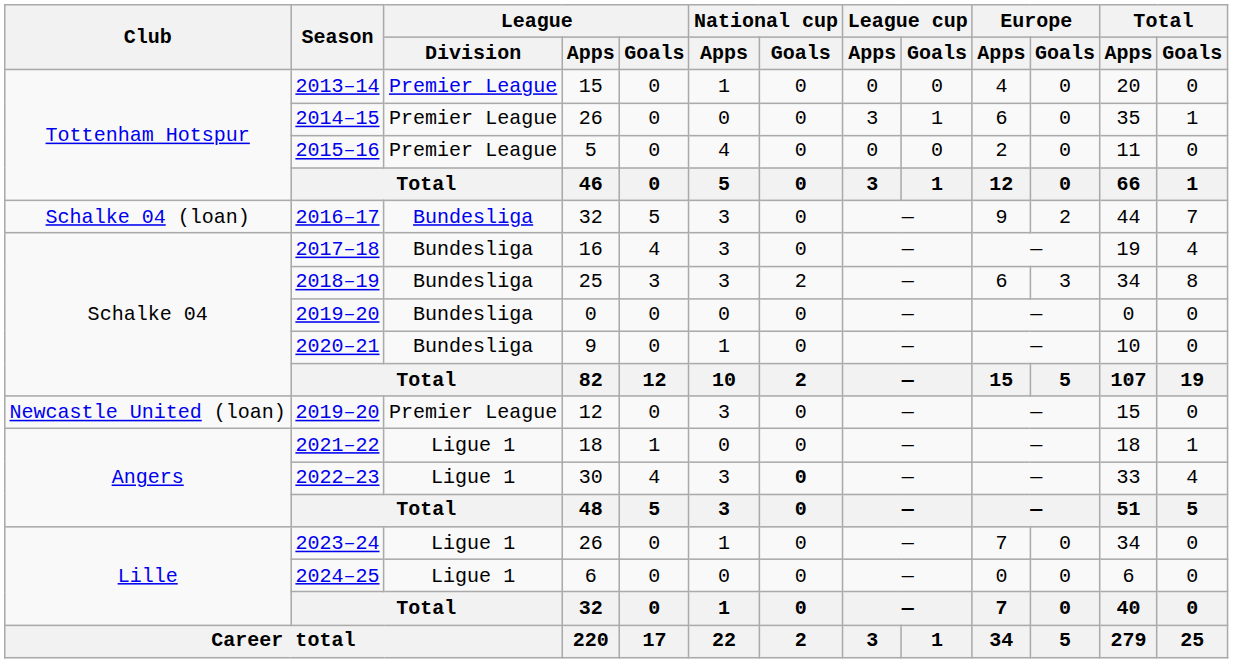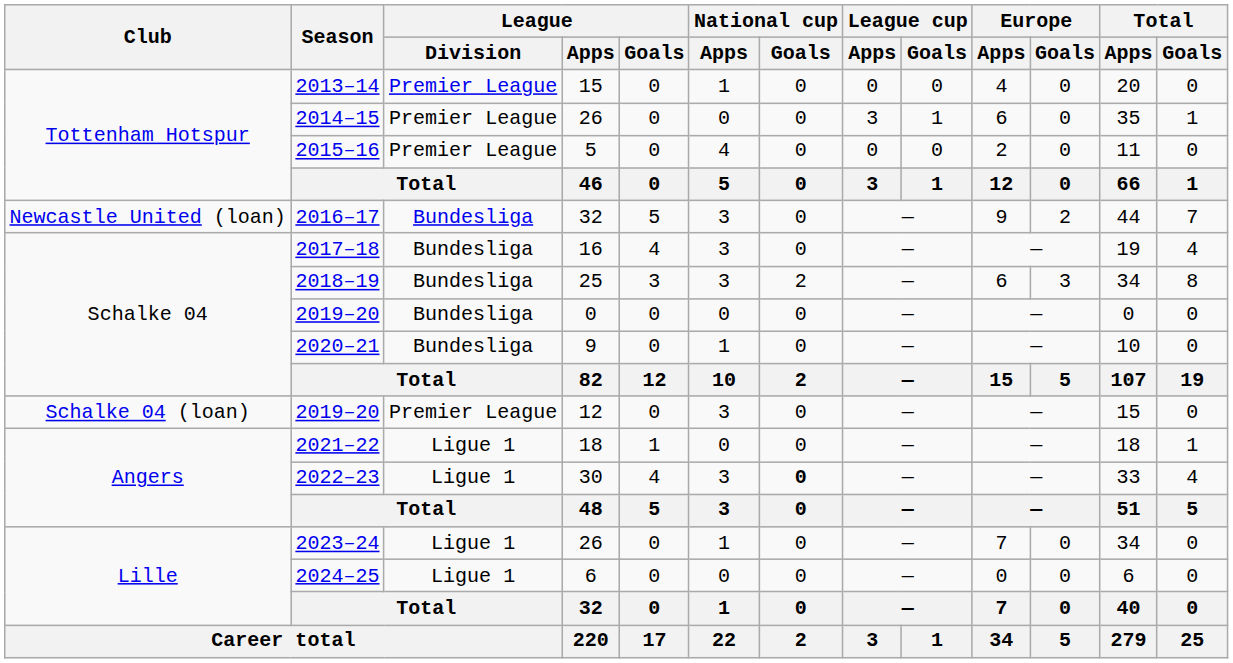 <table class="wikitable" style="text-align:center">
 <tr>
 <th rowspan="2">Club</th>
 <th rowspan="2">Season</th>
 <th colspan="3">League</th>
 <th colspan="2">National cup</th>
 <th colspan="2">League cup</th>
 <th colspan="2">Europe</th>
 <th colspan="2">Total</th>
 </tr>
 <tr>
 <th>Division</th>
 <th>Apps</th>
 <th>Goals</th>
 <th>Apps</th>
 <th>Goals</th>
 <th>Apps</th>
 <th>Goals</th>
 <th>Apps</th>
 <th>Goals</th>
 <th>Apps</th>
 <th>Goals</th>
 </tr>
 <tr>
 <td rowspan="4"><a href='#'>Tottenham Hotspur</a></td>
 <td><a href='#'>2013–14</a></td>
 <td><a href='#'>Premier League</a></td>
 <td>15</td>
 <td>0</td>
 <td>1</td>
 <td>0</td>
 <td>0</td>
 <td>0</td>
 <td>4</td>
 <td>0</td>
 <td>20</td>
 <td>0</td>
 </tr>
 <tr>
 <td><a href='#'>2014–15</a></td>
 <td>Premier League</td>
 <td>26</td>
 <td>0</td>
 <td>0</td>
 <td>0</td>
 <td>3</td>
 <td>1</td>
 <td>6</td>
 <td>0</td>
 <td>35</td>
 <td>1</td>
 </tr>
 <tr>
 <td><a href='#'>2015–16</a></td>
 <td>Premier League</td>
 <td>5</td>
 <td>0</td>
 <td>4</td>
 <td>0</td>
 <td>0</td>
 <td>0</td>
 <td>2</td>
 <td>0</td>
 <td>11</td>
 <td>0</td>
 </tr>
 <tr>
 <th colspan="2">Total</th>
 <th>46</th>
 <th>0</th>
 <th>5</th>
 <th>0</th>
 <th>3</th>
 <th>1</th>
 <th>12</th>
 <th>0</th>
 <th>66</th>
 <th>1</th>
 </tr>
 <tr>
-<td><a href='#'>Schalke 04</a> (loan)</td>
+<td><a href='#'>Newcastle United</a> (loan)</td>
 <td><a href='#'>2016–17</a></td>
 <td><a href='#'>Bundesliga</a></td>
 <td>32</td>
 <td>5</td>
 <td>3</td>
 <td>0</td>
 <td colspan="2">—</td>
 <td>9</td>
 <td>2</td>
 <td>44</td>
 <td>7</td>
 </tr>
 <tr>
 <td rowspan="5">Schalke 04</td>
 <td><a href='#'>2017–18</a></td>
 <td>Bundesliga</td>
 <td>16</td>
 <td>4</td>
 <td>3</td>
 <td>0</td>
 <td colspan="2">—</td>
 <td colspan="2">—</td>
 <td>19</td>
 <td>4</td>
 </tr>
 <tr>
 <td><a href='#'>2018–19</a></td>
 <td>Bundesliga</td>
 <td>25</td>
 <td>3</td>
 <td>3</td>
 <td>2</td>
 <td colspan="2">—</td>
 <td>6</td>
 <td>3</td>
 <td>34</td>
 <td>8</td>
 </tr>
 <tr>
 <td><a href='#'>2019–20</a></td>
 <td>Bundesliga</td>
 <td>0</td>
 <td>0</td>
 <td>0</td>
 <td>0</td>
 <td colspan="2">—</td>
 <td colspan="2">—</td>
 <td>0</td>
 <td>0</td>
 </tr>
 <tr>
 <td><a href='#'>2020–21</a></td>
 <td>Bundesliga</td>
 <td>9</td>
 <td>0</td>
 <td>1</td>
 <td>0</td>
 <td colspan="2">—</td>
 <td colspan="2">—</td>
 <td>10</td>
 <td>0</td>
 </tr>
 <tr>
 <th colspan="2">Total</th>
 <th>82</th>
 <th>12</th>
 <th>10</th>
 <th>2</th>
 <th colspan="2">—</th>
 <th>15</th>
 <th>5</th>
 <th>107</th>
 <th>19</th>
 </tr>
 <tr>
-<td><a href='#'>Newcastle United</a> (loan)</td>
+<td><a href='#'>Schalke 04</a> (loan)</td>
 <td><a href='#'>2019–20</a></td>
 <td>Premier League</td>
 <td>12</td>
 <td>0</td>
 <td>3</td>
 <td>0</td>
 <td colspan="2">—</td>
 <td colspan="2">—</td>
 <td>15</td>
 <td>0</td>
 </tr>
 <tr>
 <td rowspan="3"><a href='#'>Angers</a></td>
 <td><a href='#'>2021–22</a></td>
 <td>Ligue 1</td>
 <td>18</td>
 <td>1</td>
 <td>0</td>
 <td>0</td>
 <td colspan="2">—</td>
 <td colspan="2">—</td>
 <td>18</td>
 <td>1</td>
 </tr>
 <tr>
 <td><a href='#'>2022–23</a></td>
 <td>Ligue 1</td>
 <td>30</td>
 <td>4</td>
 <td>3</td>
 <td><strong>0</strong></td>
 <td colspan="2">—</td>
 <td colspan="2">—</td>
 <td>33</td>
 <td>4</td>
 </tr>
 <tr>
 <th colspan="2">Total</th>
 <th>48</th>
 <th>5</th>
 <th>3</th>
 <th>0</th>
 <th colspan="2">—</th>
 <th colspan="2">—</th>
 <th>51</th>
 <th>5</th>
 </tr>
 <tr>
 <td rowspan="3"><a href='#'>Lille</a></td>
 <td><a href='#'>2023–24</a></td>
 <td>Ligue 1</td>
 <td>26</td>
 <td>0</td>
 <td>1</td>
 <td>0</td>
 <td colspan="2">—</td>
 <td>7</td>
 <td>0</td>
 <td>34</td>
 <td>0</td>
 </tr>
 <tr>
 <td><a href='#'>2024–25</a></td>
 <td>Ligue 1</td>
 <td>6</td>
 <td>0</td>
 <td>0</td>
 <td>0</td>
 <td colspan="2">—</td>
 <td>0</td>
 <td>0</td>
 <td>6</td>
 <td>0</td>
 </tr>
 <tr>
 <th colspan="2">Total</th>
 <th>32</th>
 <th>0</th>
 <th>1</th>
 <th>0</th>
 <th colspan="2">—</th>
 <th>7</th>
 <th>0</th>
 <th>40</th>
 <th>0</th>
 </tr>
 <tr>
 <th colspan="3">Career total</th>
 <th>220</th>
 <th>17</th>
 <th>22</th>
 <th>2</th>
 <th>3</th>
 <th>1</th>
 <th>34</th>
 <th>5</th>
 <th>279</th>
 <th>25</th>
 </tr>
 </table>
